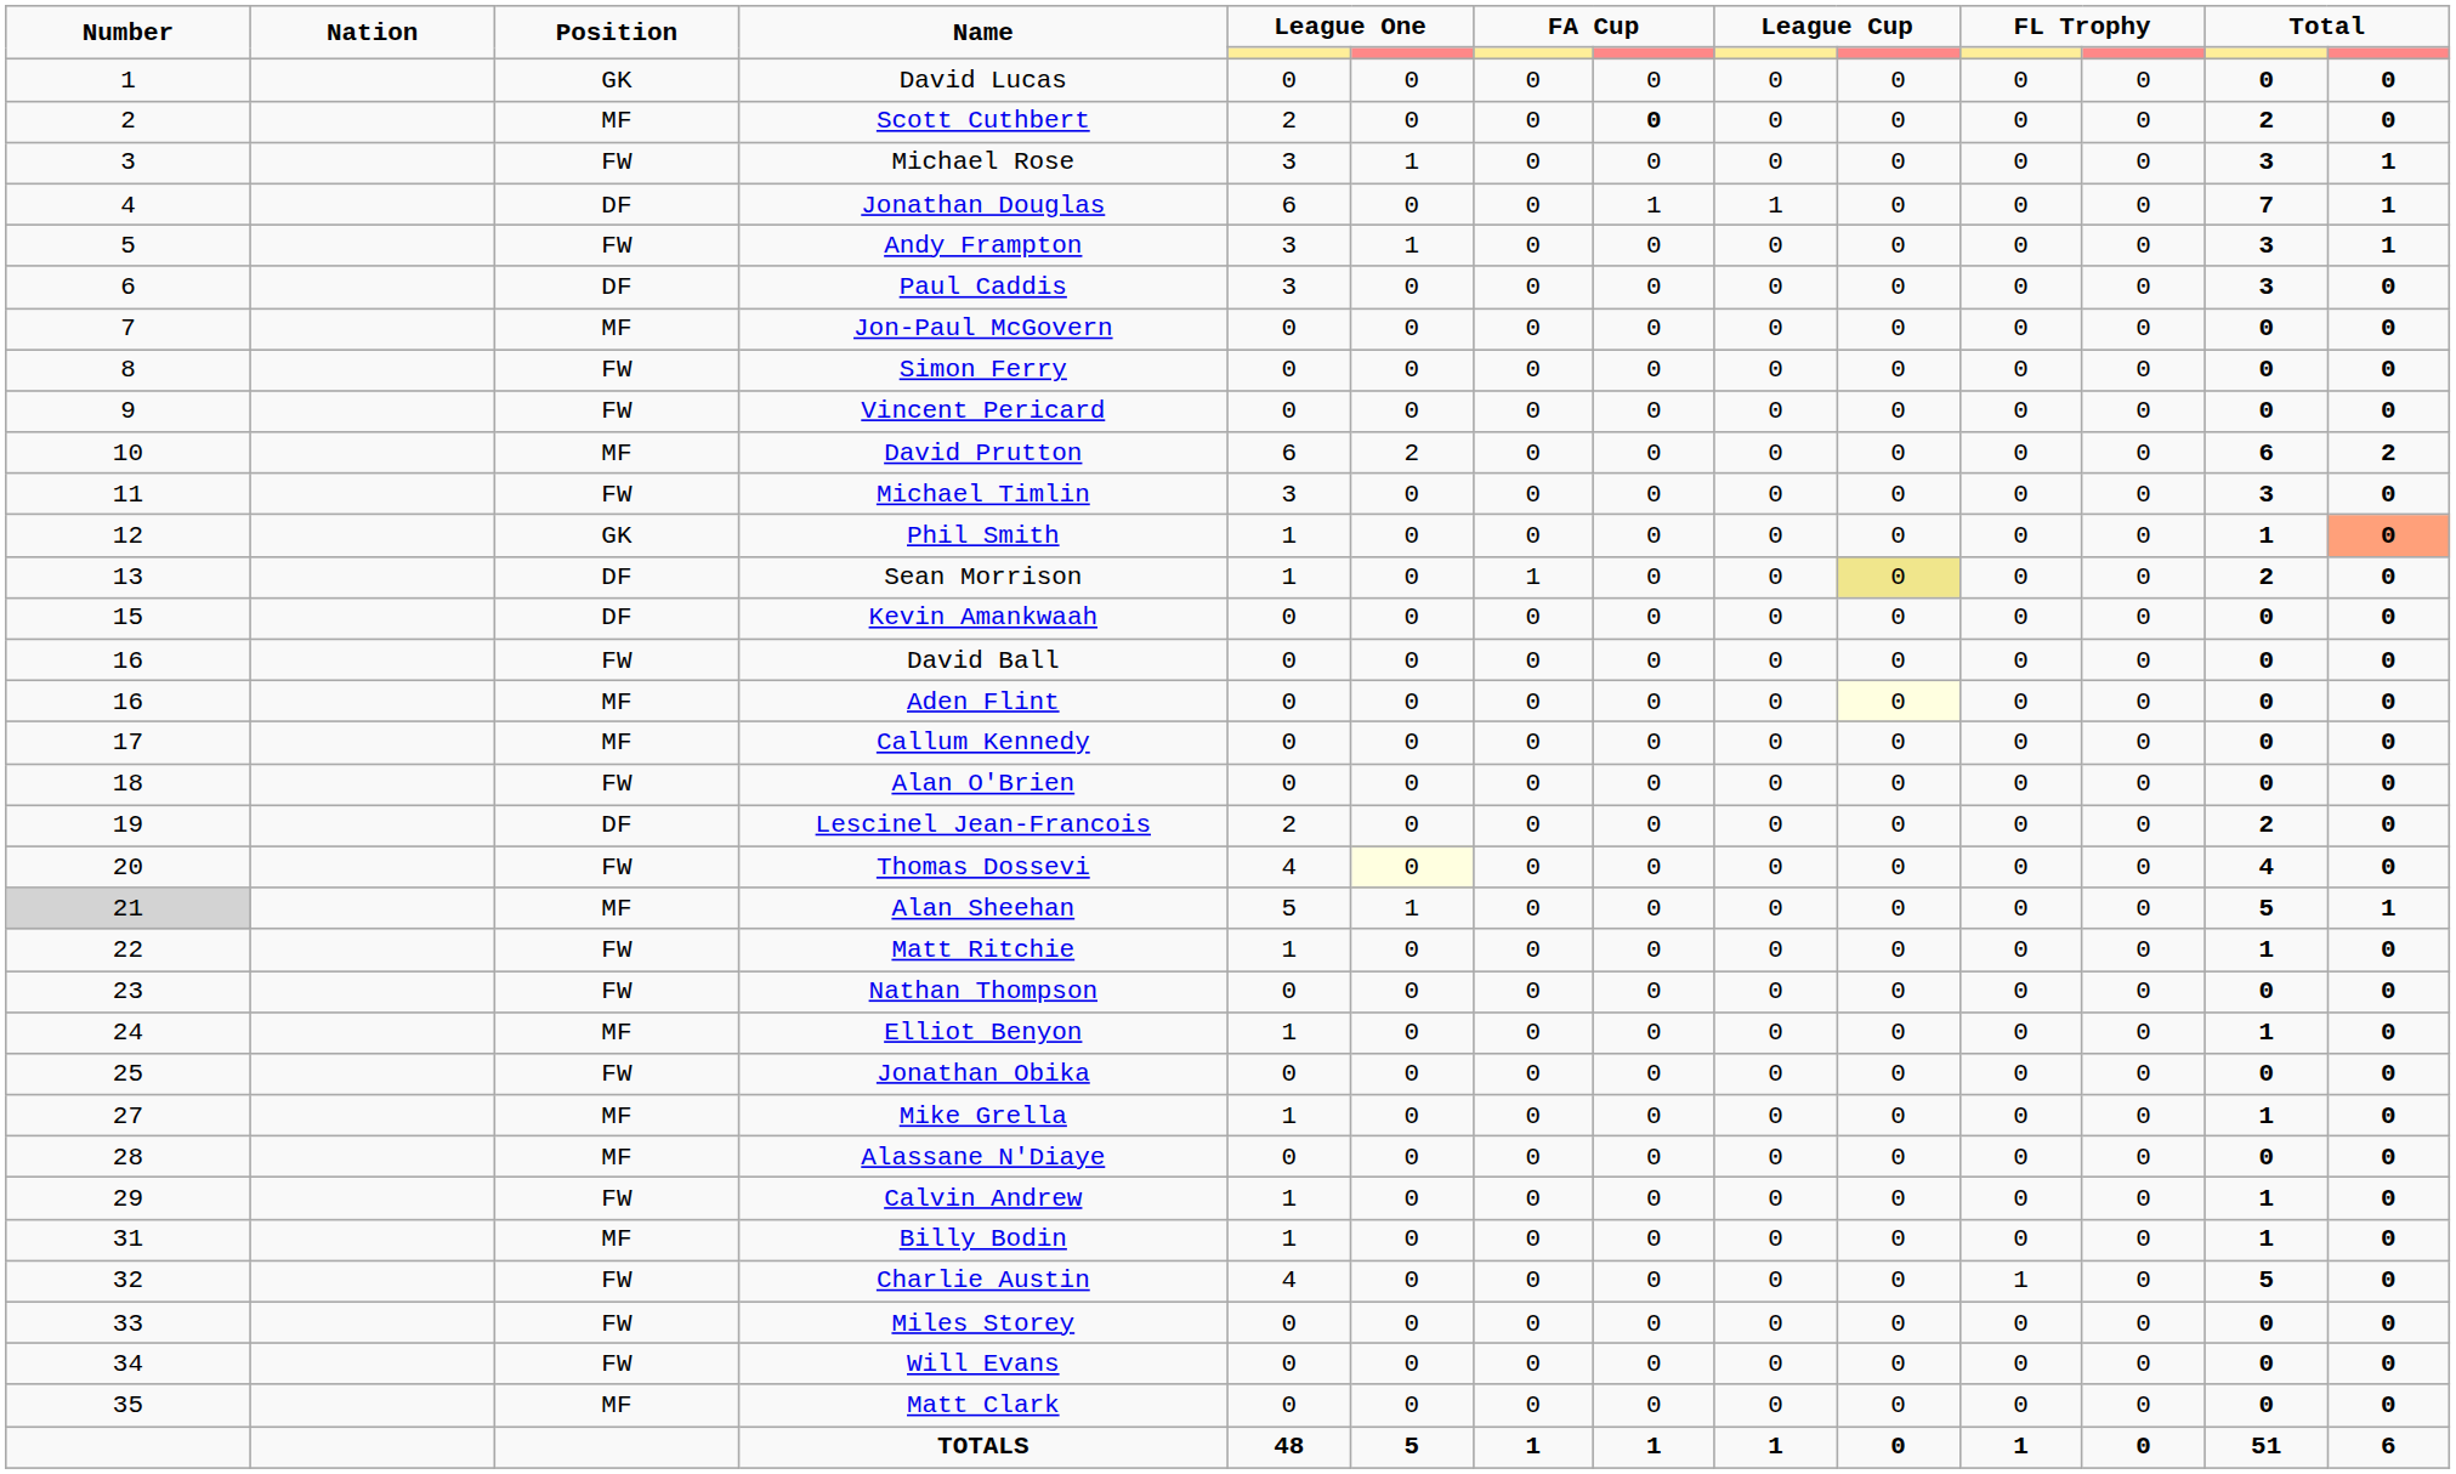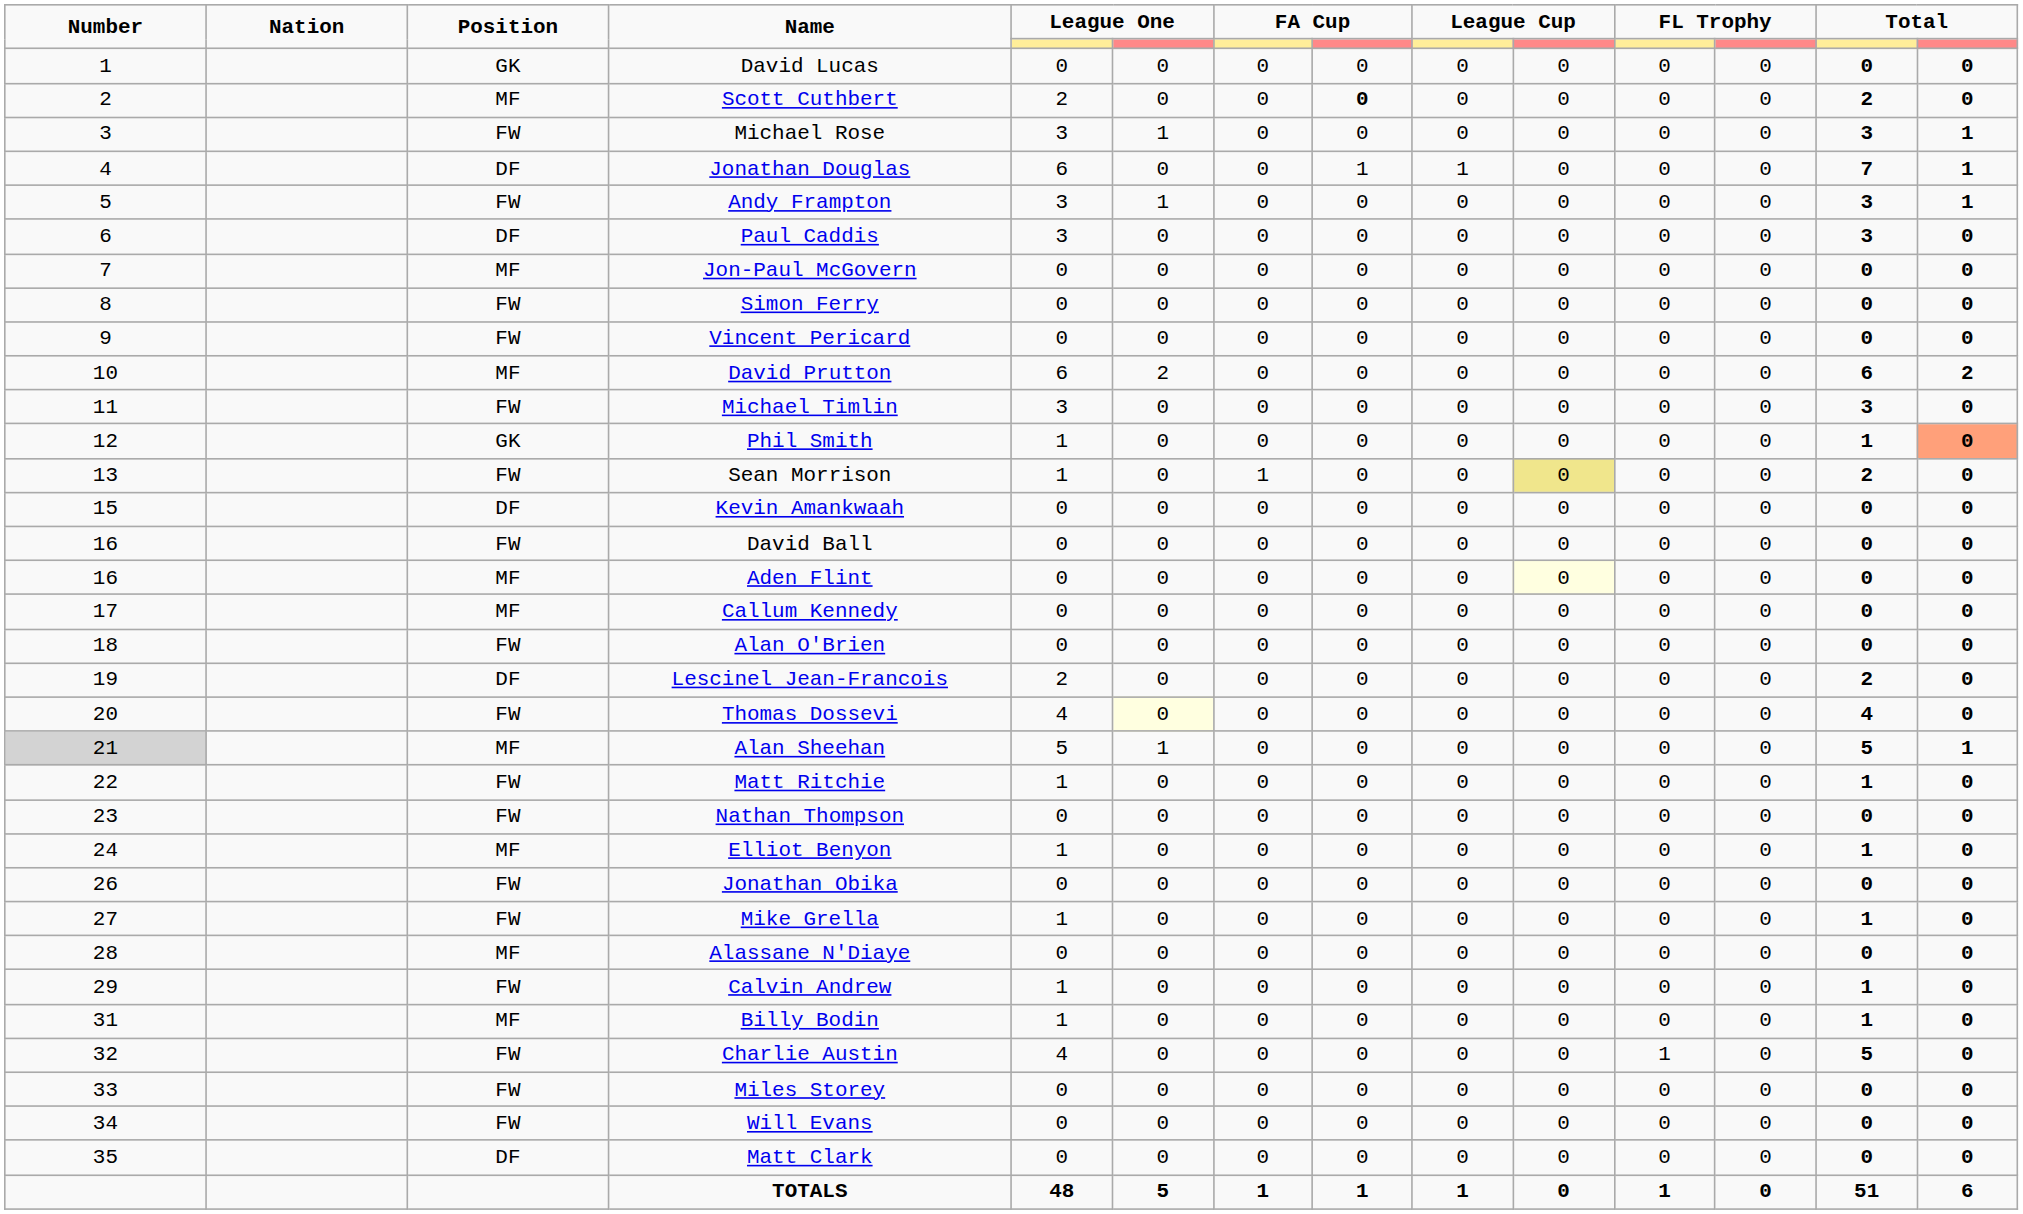 <table class="wikitable" style="text-align:center;">
 <tr style="text-align:center;">
 <td rowspan="2"  style="width:10%; "><strong>Number</strong></td>
 <td rowspan="2"  style="width:10%; "><strong>Nation</strong></td>
 <td rowspan="2"  style="width:10%; "><strong>Position</strong></td>
 <td rowspan="2"  style="width:20%; "><strong>Name</strong></td>
 <td colspan="2"><strong>League One</strong></td>
 <td colspan="2"><strong>FA Cup</strong></td>
 <td colspan="2"><strong>League Cup</strong></td>
 <td colspan="2"><strong>FL Trophy</strong></td>
 <td colspan="2"><strong>Total </strong></td>
 </tr>
 <tr>
 <th style="width:60px; background:#fe9;"></th>
 <th style="width:60px; background:#ff8888;"></th>
 <th style="width:60px; background:#fe9;"></th>
 <th style="width:60px; background:#ff8888;"></th>
 <th style="width:60px; background:#fe9;"></th>
 <th style="width:60px; background:#ff8888;"></th>
 <th style="width:60px; background:#fe9;"></th>
 <th style="width:60px; background:#ff8888;"></th>
 <th style="width:60px; background:#fe9;"></th>
 <th style="width:60px; background:#ff8888;"></th>
 </tr>
 <tr>
 <td>1</td>
 <td></td>
 <td>GK</td>
 <td>David Lucas</td>
 <td>0</td>
 <td>0</td>
 <td>0</td>
 <td>0</td>
 <td>0</td>
 <td>0</td>
 <td>0</td>
 <td>0</td>
 <td><strong>0</strong></td>
 <td><strong>0</strong></td>
 </tr>
 <tr>
 <td>2</td>
 <td></td>
 <td>MF</td>
 <td><a href='#'>Scott Cuthbert</a></td>
 <td>2</td>
 <td>0</td>
 <td>0</td>
 <td><strong>0</strong></td>
 <td>0</td>
 <td>0</td>
 <td>0</td>
 <td>0</td>
 <td><strong>2</strong></td>
 <td><strong>0</strong></td>
 </tr>
 <tr>
 <td>3</td>
 <td></td>
 <td>FW</td>
 <td>Michael Rose</td>
 <td>3</td>
 <td>1</td>
 <td>0</td>
 <td>0</td>
 <td>0</td>
 <td>0</td>
 <td>0</td>
 <td>0</td>
 <td><strong>3</strong></td>
 <td><strong>1</strong></td>
 </tr>
 <tr>
 <td>4</td>
 <td></td>
 <td>DF</td>
 <td><a href='#'>Jonathan Douglas</a></td>
 <td>6</td>
 <td>0</td>
 <td>0</td>
 <td>1</td>
 <td>1</td>
 <td>0</td>
 <td>0</td>
 <td>0</td>
 <td><strong>7</strong></td>
 <td><strong>1</strong></td>
 </tr>
 <tr>
 <td>5</td>
 <td></td>
 <td>FW</td>
 <td><a href='#'>Andy Frampton</a></td>
 <td>3</td>
 <td>1</td>
 <td>0</td>
 <td>0</td>
 <td>0</td>
 <td>0</td>
 <td>0</td>
 <td>0</td>
 <td><strong>3</strong></td>
 <td><strong>1</strong></td>
 </tr>
 <tr>
 <td>6</td>
 <td></td>
 <td>DF</td>
 <td><a href='#'>Paul Caddis</a></td>
 <td>3</td>
 <td>0</td>
 <td>0</td>
 <td>0</td>
 <td>0</td>
 <td>0</td>
 <td>0</td>
 <td>0</td>
 <td><strong>3</strong></td>
 <td><strong>0</strong></td>
 </tr>
 <tr>
 <td>7</td>
 <td></td>
 <td>MF</td>
 <td><a href='#'>Jon-Paul McGovern</a></td>
 <td>0</td>
 <td>0</td>
 <td>0</td>
 <td>0</td>
 <td>0</td>
 <td>0</td>
 <td>0</td>
 <td>0</td>
 <td><strong>0</strong></td>
 <td><strong>0</strong></td>
 </tr>
 <tr>
 <td>8</td>
 <td></td>
 <td>FW</td>
 <td><a href='#'>Simon Ferry</a></td>
 <td>0</td>
 <td>0</td>
 <td>0</td>
 <td>0</td>
 <td>0</td>
 <td>0</td>
 <td>0</td>
 <td>0</td>
 <td><strong>0</strong></td>
 <td><strong>0</strong></td>
 </tr>
 <tr>
 <td>9</td>
 <td></td>
 <td>FW</td>
 <td><a href='#'>Vincent Pericard</a></td>
 <td>0</td>
 <td>0</td>
 <td>0</td>
 <td>0</td>
 <td>0</td>
 <td>0</td>
 <td>0</td>
 <td>0</td>
 <td><strong>0</strong></td>
 <td><strong>0</strong></td>
 </tr>
 <tr>
 <td>10</td>
 <td></td>
 <td>MF</td>
 <td><a href='#'>David Prutton</a></td>
 <td>6</td>
 <td>2</td>
 <td>0</td>
 <td>0</td>
 <td>0</td>
 <td>0</td>
 <td>0</td>
 <td>0</td>
 <td><strong>6</strong></td>
 <td><strong>2</strong></td>
 </tr>
 <tr>
 <td>11</td>
 <td></td>
 <td>FW</td>
 <td><a href='#'>Michael Timlin</a></td>
 <td>3</td>
 <td>0</td>
 <td>0</td>
 <td>0</td>
 <td>0</td>
 <td>0</td>
 <td>0</td>
 <td>0</td>
 <td><strong>3</strong></td>
 <td><strong>0</strong></td>
 </tr>
 <tr>
 <td>12</td>
 <td></td>
 <td>GK</td>
 <td><a href='#'>Phil Smith</a></td>
 <td>1</td>
 <td>0</td>
 <td>0</td>
 <td>0</td>
 <td>0</td>
 <td>0</td>
 <td>0</td>
 <td>0</td>
 <td><strong>1</strong></td>
 <td style="background: lightsalmon;"><strong>0</strong></td>
 </tr>
 <tr>
 <td>13</td>
 <td></td>
-<td>DF</td>
+<td>FW</td>
 <td>Sean Morrison</td>
 <td>1</td>
 <td>0</td>
 <td>1</td>
 <td>0</td>
 <td>0</td>
 <td style="background: khaki;">0</td>
 <td>0</td>
 <td>0</td>
 <td><strong>2</strong></td>
 <td><strong>0</strong></td>
 </tr>
 <tr>
 <td>15</td>
 <td></td>
 <td>DF</td>
 <td><a href='#'>Kevin Amankwaah</a></td>
 <td>0</td>
 <td>0</td>
 <td>0</td>
 <td>0</td>
 <td>0</td>
 <td>0</td>
 <td>0</td>
 <td>0</td>
 <td><strong>0</strong></td>
 <td><strong>0</strong></td>
 </tr>
 <tr>
 <td>16</td>
 <td></td>
 <td>FW</td>
 <td>David Ball</td>
 <td>0</td>
 <td>0</td>
 <td>0</td>
 <td>0</td>
 <td>0</td>
 <td>0</td>
 <td>0</td>
 <td>0</td>
 <td><strong>0</strong></td>
 <td><strong>0</strong></td>
 </tr>
 <tr>
 <td>16</td>
 <td></td>
 <td>MF</td>
 <td><a href='#'>Aden Flint</a></td>
 <td>0</td>
 <td>0</td>
 <td>0</td>
 <td>0</td>
 <td>0</td>
 <td style="background: lightyellow;">0</td>
 <td>0</td>
 <td>0</td>
 <td><strong>0</strong></td>
 <td><strong>0</strong></td>
 </tr>
 <tr>
 <td>17</td>
 <td></td>
 <td>MF</td>
 <td><a href='#'>Callum Kennedy</a></td>
 <td>0</td>
 <td>0</td>
 <td>0</td>
 <td>0</td>
 <td>0</td>
 <td>0</td>
 <td>0</td>
 <td>0</td>
 <td><strong>0</strong></td>
 <td><strong>0</strong></td>
 </tr>
 <tr>
 <td>18</td>
 <td></td>
 <td>FW</td>
 <td><a href='#'>Alan O'Brien</a></td>
 <td>0</td>
 <td>0</td>
 <td>0</td>
 <td>0</td>
 <td>0</td>
 <td>0</td>
 <td>0</td>
 <td>0</td>
 <td><strong>0</strong></td>
 <td><strong>0</strong></td>
 </tr>
 <tr>
 <td>19</td>
 <td></td>
 <td>DF</td>
 <td><a href='#'>Lescinel Jean-Francois</a></td>
 <td>2</td>
 <td>0</td>
 <td>0</td>
 <td>0</td>
 <td>0</td>
 <td>0</td>
 <td>0</td>
 <td>0</td>
 <td><strong>2</strong></td>
 <td><strong>0</strong></td>
 </tr>
 <tr>
 <td>20</td>
 <td></td>
 <td>FW</td>
 <td><a href='#'>Thomas Dossevi</a></td>
 <td>4</td>
 <td style="background: lightyellow;">0</td>
 <td>0</td>
 <td>0</td>
 <td>0</td>
 <td>0</td>
 <td>0</td>
 <td>0</td>
 <td><strong>4</strong></td>
 <td><strong>0</strong></td>
 </tr>
 <tr>
 <td style="background: lightgrey;">21</td>
 <td></td>
 <td>MF</td>
 <td><a href='#'>Alan Sheehan</a></td>
 <td>5</td>
 <td>1</td>
 <td>0</td>
 <td>0</td>
 <td>0</td>
 <td>0</td>
 <td>0</td>
 <td>0</td>
 <td><strong>5</strong></td>
 <td><strong>1</strong></td>
 </tr>
 <tr>
 <td>22</td>
 <td></td>
 <td>FW</td>
 <td><a href='#'>Matt Ritchie</a></td>
 <td>1</td>
 <td>0</td>
 <td>0</td>
 <td>0</td>
 <td>0</td>
 <td>0</td>
 <td>0</td>
 <td>0</td>
 <td><strong>1</strong></td>
 <td><strong>0</strong></td>
 </tr>
 <tr>
 <td>23</td>
 <td></td>
 <td>FW</td>
 <td><a href='#'>Nathan Thompson</a></td>
 <td>0</td>
 <td>0</td>
 <td>0</td>
 <td>0</td>
 <td>0</td>
 <td>0</td>
 <td>0</td>
 <td>0</td>
 <td><strong>0</strong></td>
 <td><strong>0</strong></td>
 </tr>
 <tr>
 <td>24</td>
 <td></td>
 <td>MF</td>
 <td><a href='#'>Elliot Benyon</a></td>
 <td>1</td>
 <td>0</td>
 <td>0</td>
 <td>0</td>
 <td>0</td>
 <td>0</td>
 <td>0</td>
 <td>0</td>
 <td><strong>1</strong></td>
 <td><strong>0</strong></td>
 </tr>
 <tr>
-<td>25</td>
+<td>26</td>
 <td></td>
 <td>FW</td>
 <td><a href='#'>Jonathan Obika</a></td>
 <td>0</td>
 <td>0</td>
 <td>0</td>
 <td>0</td>
 <td>0</td>
 <td>0</td>
 <td>0</td>
 <td>0</td>
 <td><strong>0</strong></td>
 <td><strong>0</strong></td>
 </tr>
 <tr>
 <td>27</td>
 <td></td>
-<td>MF</td>
+<td>FW</td>
 <td><a href='#'>Mike Grella</a></td>
 <td>1</td>
 <td>0</td>
 <td>0</td>
 <td>0</td>
 <td>0</td>
 <td>0</td>
 <td>0</td>
 <td>0</td>
 <td><strong>1</strong></td>
 <td><strong>0</strong></td>
 </tr>
 <tr>
 <td>28</td>
 <td></td>
 <td>MF</td>
 <td><a href='#'>Alassane N'Diaye</a></td>
 <td>0</td>
 <td>0</td>
 <td>0</td>
 <td>0</td>
 <td>0</td>
 <td>0</td>
 <td>0</td>
 <td>0</td>
 <td><strong>0</strong></td>
 <td><strong>0</strong></td>
 </tr>
 <tr>
 <td>29</td>
 <td></td>
 <td>FW</td>
 <td><a href='#'>Calvin Andrew</a></td>
 <td>1</td>
 <td>0</td>
 <td>0</td>
 <td>0</td>
 <td>0</td>
 <td>0</td>
 <td>0</td>
 <td>0</td>
 <td><strong>1</strong></td>
 <td><strong>0</strong></td>
 </tr>
 <tr>
 <td>31</td>
 <td></td>
 <td>MF</td>
 <td><a href='#'>Billy Bodin</a></td>
 <td>1</td>
 <td>0</td>
 <td>0</td>
 <td>0</td>
 <td>0</td>
 <td>0</td>
 <td>0</td>
 <td>0</td>
 <td><strong>1</strong></td>
 <td><strong>0</strong></td>
 </tr>
 <tr>
 <td>32</td>
 <td></td>
 <td>FW</td>
 <td><a href='#'>Charlie Austin</a></td>
 <td>4</td>
 <td>0</td>
 <td>0</td>
 <td>0</td>
 <td>0</td>
 <td>0</td>
 <td>1</td>
 <td>0</td>
 <td><strong>5</strong></td>
 <td><strong>0</strong></td>
 </tr>
 <tr>
 <td>33</td>
 <td></td>
 <td>FW</td>
 <td><a href='#'>Miles Storey</a></td>
 <td>0</td>
 <td>0</td>
 <td>0</td>
 <td>0</td>
 <td>0</td>
 <td>0</td>
 <td>0</td>
 <td>0</td>
 <td><strong>0</strong></td>
 <td><strong>0</strong></td>
 </tr>
 <tr>
 <td>34</td>
 <td></td>
 <td>FW</td>
 <td><a href='#'>Will Evans</a></td>
 <td>0</td>
 <td>0</td>
 <td>0</td>
 <td>0</td>
 <td>0</td>
 <td>0</td>
 <td>0</td>
 <td>0</td>
 <td><strong>0</strong></td>
 <td><strong>0</strong></td>
 </tr>
 <tr>
 <td>35</td>
 <td></td>
-<td>MF</td>
+<td>DF</td>
 <td><a href='#'>Matt Clark</a></td>
 <td>0</td>
 <td>0</td>
 <td>0</td>
 <td>0</td>
 <td>0</td>
 <td>0</td>
 <td>0</td>
 <td>0</td>
 <td><strong>0</strong></td>
 <td><strong>0</strong></td>
 </tr>
 <tr>
 <td></td>
 <td></td>
 <td></td>
 <td><strong>TOTALS</strong></td>
 <td><strong>48</strong></td>
 <td><strong>5</strong></td>
 <td><strong>1</strong></td>
 <td><strong>1</strong></td>
 <td><strong>1</strong></td>
 <td><strong>0</strong></td>
 <td><strong>1</strong></td>
 <td><strong>0</strong></td>
 <td><strong>51</strong></td>
 <td><strong>6</strong></td>
 </tr>
 </table>
